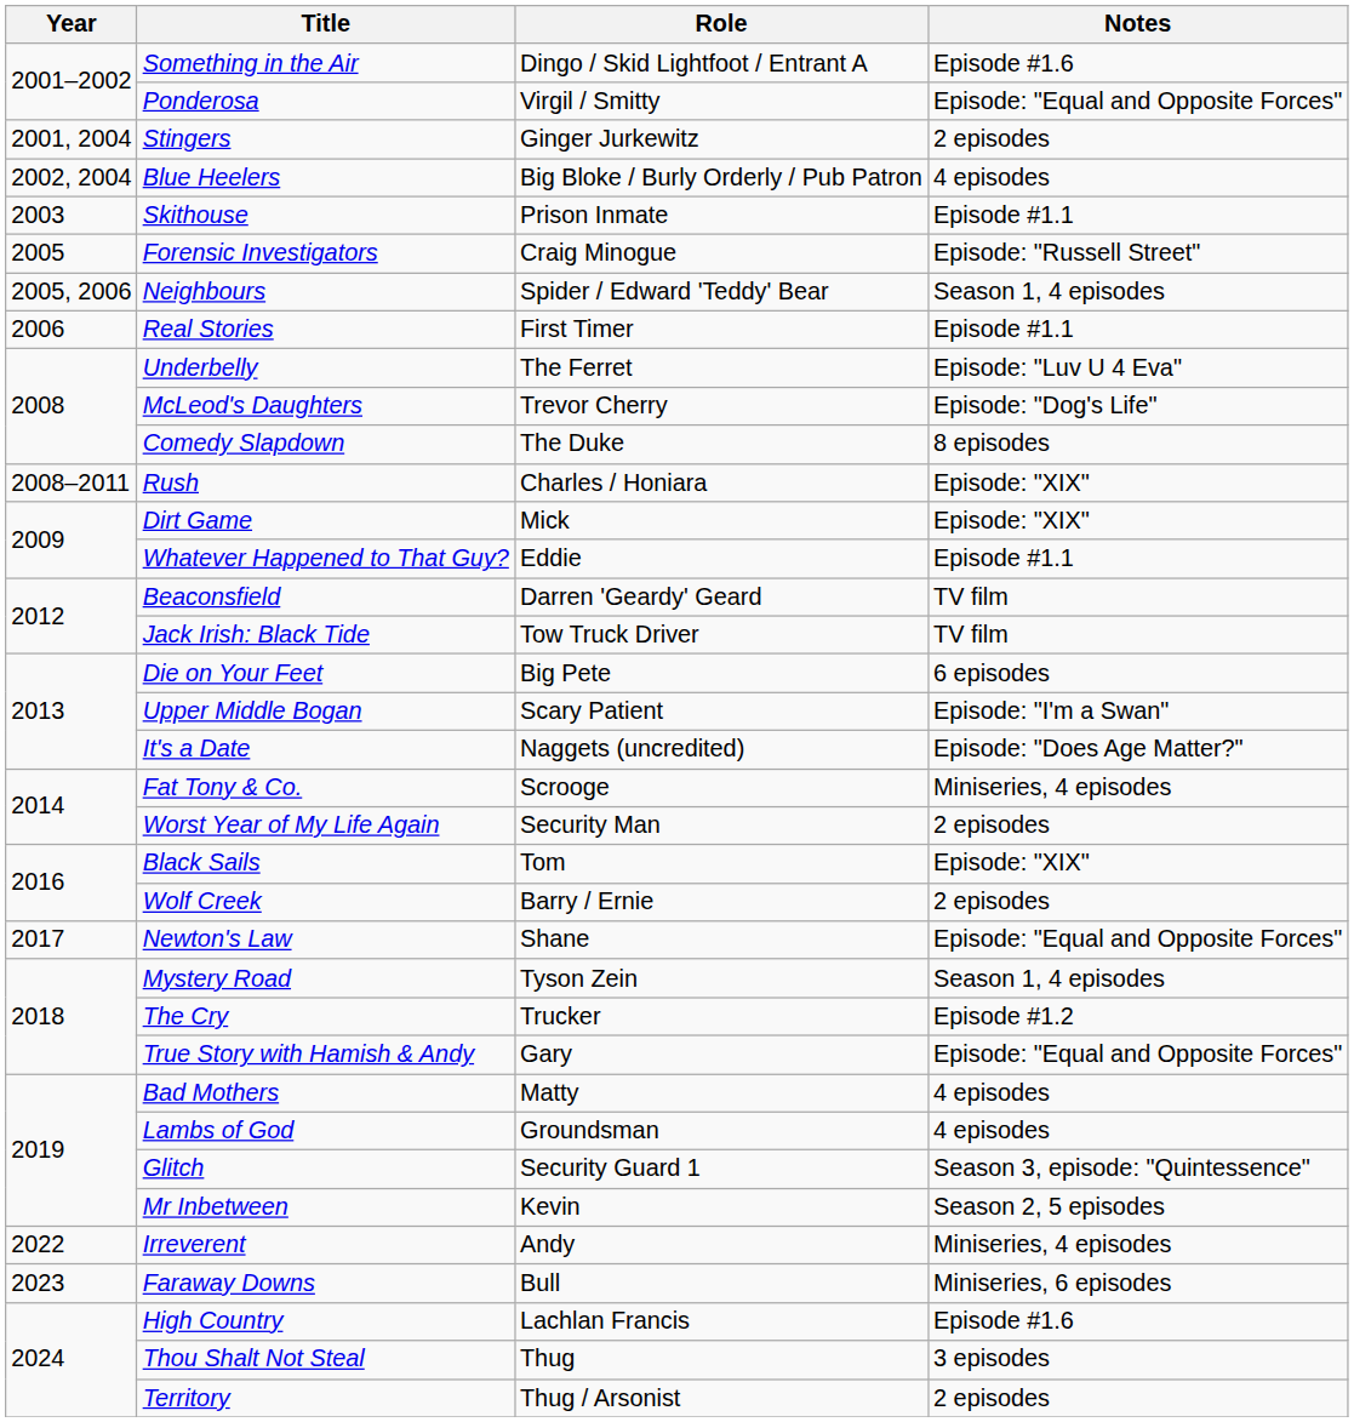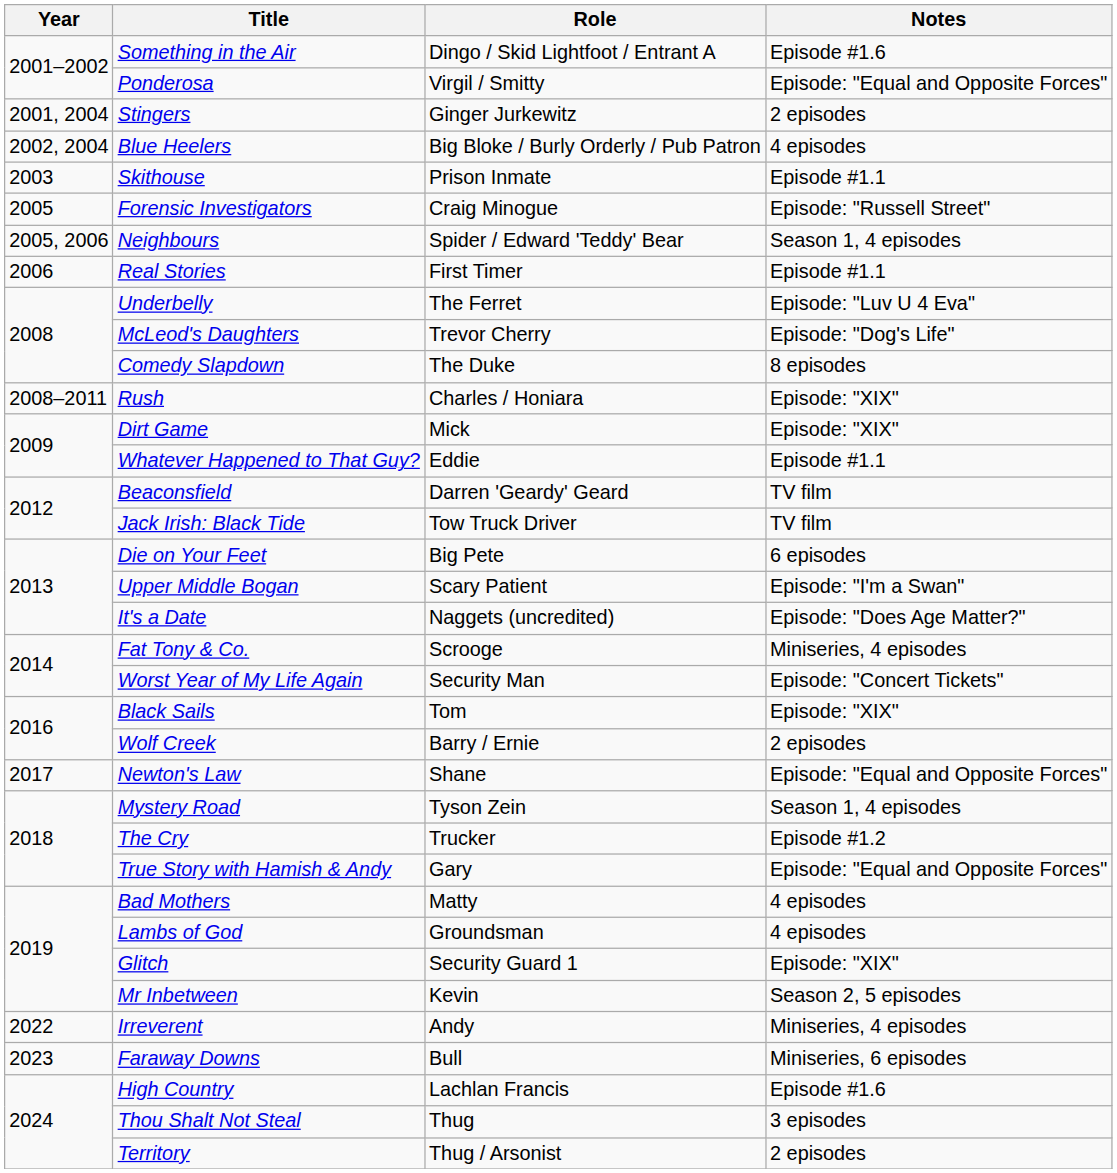 <table class="wikitable sortable">
 <tr>
 <th>Year</th>
 <th>Title</th>
 <th>Role</th>
 <th class="unsortable">Notes</th>
 </tr>
 <tr>
 <td rowspan="2">2001–2002</td>
 <td><em><a href='#'>Something in the Air</a></em></td>
 <td>Dingo / Skid Lightfoot / Entrant A</td>
 <td>Episode #1.6</td>
 </tr>
 <tr>
 <td><em><a href='#'>Ponderosa</a></em></td>
 <td>Virgil / Smitty</td>
 <td>Episode: "Equal and Opposite Forces"</td>
 </tr>
 <tr>
 <td>2001, 2004</td>
 <td><em><a href='#'>Stingers</a></em></td>
 <td>Ginger Jurkewitz</td>
 <td>2 episodes</td>
 </tr>
 <tr>
 <td>2002, 2004</td>
 <td><em><a href='#'>Blue Heelers</a></em></td>
 <td>Big Bloke / Burly Orderly / Pub Patron</td>
 <td>4 episodes</td>
 </tr>
 <tr>
 <td>2003</td>
 <td><em><a href='#'>Skithouse</a></em></td>
 <td>Prison Inmate</td>
 <td>Episode #1.1</td>
 </tr>
 <tr>
 <td>2005</td>
 <td><em><a href='#'>Forensic Investigators</a></em></td>
 <td>Craig Minogue</td>
 <td>Episode: "Russell Street"</td>
 </tr>
 <tr>
 <td>2005, 2006</td>
 <td><em><a href='#'>Neighbours</a></em></td>
 <td>Spider / Edward 'Teddy' Bear</td>
 <td>Season 1, 4 episodes</td>
 </tr>
 <tr>
 <td>2006</td>
 <td><em><a href='#'>Real Stories</a></em></td>
 <td>First Timer</td>
 <td>Episode #1.1</td>
 </tr>
 <tr>
 <td rowspan="3">2008</td>
 <td><em><a href='#'>Underbelly</a></em></td>
 <td>The Ferret</td>
 <td>Episode: "Luv U 4 Eva"</td>
 </tr>
 <tr>
 <td><em><a href='#'>McLeod's Daughters</a></em></td>
 <td>Trevor Cherry</td>
 <td>Episode: "Dog's Life"</td>
 </tr>
 <tr>
 <td><em><a href='#'>Comedy Slapdown</a></em></td>
 <td>The Duke</td>
 <td>8 episodes</td>
 </tr>
 <tr>
 <td>2008–2011</td>
 <td><em><a href='#'>Rush</a></em></td>
 <td>Charles / Honiara</td>
 <td>Episode: "XIX"</td>
 </tr>
 <tr>
 <td rowspan="2">2009</td>
 <td><em><a href='#'>Dirt Game</a></em></td>
 <td>Mick</td>
 <td>Episode: "XIX"</td>
 </tr>
 <tr>
 <td><em><a href='#'>Whatever Happened to That Guy?</a></em></td>
 <td>Eddie</td>
 <td>Episode #1.1</td>
 </tr>
 <tr>
 <td rowspan="2">2012</td>
 <td><em><a href='#'>Beaconsfield</a></em></td>
 <td>Darren 'Geardy' Geard</td>
 <td>TV film</td>
 </tr>
 <tr>
 <td><em><a href='#'>Jack Irish: Black Tide</a></em></td>
 <td>Tow Truck Driver</td>
 <td>TV film</td>
 </tr>
 <tr>
 <td rowspan="3">2013</td>
 <td><em><a href='#'>Die on Your Feet</a></em></td>
 <td>Big Pete</td>
 <td>6 episodes</td>
 </tr>
 <tr>
 <td><em><a href='#'>Upper Middle Bogan</a></em></td>
 <td>Scary Patient</td>
 <td>Episode: "I'm a Swan"</td>
 </tr>
 <tr>
 <td><em><a href='#'>It's a Date</a></em></td>
 <td>Naggets (uncredited)</td>
 <td>Episode: "Does Age Matter?"</td>
 </tr>
 <tr>
 <td rowspan="2">2014</td>
 <td><em><a href='#'>Fat Tony & Co.</a></em></td>
 <td>Scrooge</td>
 <td>Miniseries, 4 episodes</td>
 </tr>
 <tr>
 <td><em><a href='#'>Worst Year of My Life Again</a></em></td>
 <td>Security Man</td>
-<td>2 episodes</td>
+<td>Episode: "Concert Tickets"</td>
 </tr>
 <tr>
 <td rowspan="2">2016</td>
 <td><em><a href='#'>Black Sails</a></em></td>
 <td>Tom</td>
 <td>Episode: "XIX"</td>
 </tr>
 <tr>
 <td><em><a href='#'>Wolf Creek</a></em></td>
 <td>Barry / Ernie</td>
 <td>2 episodes</td>
 </tr>
 <tr>
 <td>2017</td>
 <td><em><a href='#'>Newton's Law</a></em></td>
 <td>Shane</td>
 <td>Episode: "Equal and Opposite Forces"</td>
 </tr>
 <tr>
 <td rowspan="3">2018</td>
 <td><em><a href='#'>Mystery Road</a></em></td>
 <td>Tyson Zein</td>
 <td>Season 1, 4 episodes</td>
 </tr>
 <tr>
 <td><em><a href='#'>The Cry</a></em></td>
 <td>Trucker</td>
 <td>Episode #1.2</td>
 </tr>
 <tr>
 <td><em><a href='#'>True Story with Hamish & Andy</a></em></td>
 <td>Gary</td>
 <td>Episode: "Equal and Opposite Forces"</td>
 </tr>
 <tr>
 <td rowspan="4">2019</td>
 <td><em><a href='#'>Bad Mothers</a></em></td>
 <td>Matty</td>
 <td>4 episodes</td>
 </tr>
 <tr>
 <td><em><a href='#'>Lambs of God</a></em></td>
 <td>Groundsman</td>
 <td>4 episodes</td>
 </tr>
 <tr>
 <td><em><a href='#'>Glitch</a></em></td>
 <td>Security Guard 1</td>
-<td>Season 3, episode: "Quintessence"</td>
+<td>Episode: "XIX"</td>
 </tr>
 <tr>
 <td><em><a href='#'>Mr Inbetween</a></em></td>
 <td>Kevin</td>
 <td>Season 2, 5 episodes</td>
 </tr>
 <tr>
 <td>2022</td>
 <td><em><a href='#'>Irreverent</a></em></td>
 <td>Andy</td>
 <td>Miniseries, 4 episodes</td>
 </tr>
 <tr>
 <td>2023</td>
 <td><em><a href='#'>Faraway Downs</a></em></td>
 <td>Bull</td>
 <td>Miniseries, 6 episodes</td>
 </tr>
 <tr>
 <td rowspan="3">2024</td>
 <td><em><a href='#'>High Country</a></em></td>
 <td>Lachlan Francis</td>
 <td>Episode #1.6</td>
 </tr>
 <tr>
 <td><em><a href='#'>Thou Shalt Not Steal</a></em></td>
 <td>Thug</td>
 <td>3 episodes</td>
 </tr>
 <tr>
 <td><em><a href='#'>Territory</a></em></td>
 <td>Thug / Arsonist</td>
 <td>2 episodes</td>
 </tr>
 </table>
